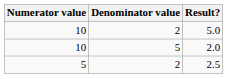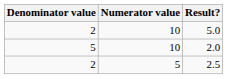 <table class="wikitable" style="text-align:right;">
 <tr>
+<th>Denominator value</th>
 <th>Numerator value</th>
-<th>Denominator value</th>
 <th>Result?</th>
 </tr>
 <tr>
+<td>2</td>
 <td>10</td>
-<td>2</td>
 <td>5.0</td>
 </tr>
 <tr>
+<td>5</td>
 <td>10</td>
-<td>5</td>
 <td>2.0</td>
 </tr>
 <tr>
+<td>2</td>
 <td>5</td>
-<td>2</td>
 <td>2.5</td>
 </tr>
 </table>
